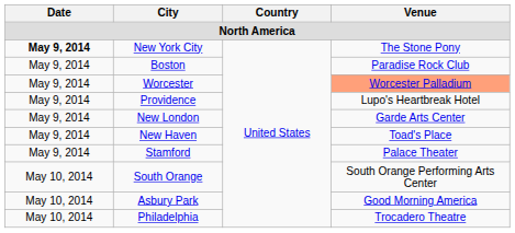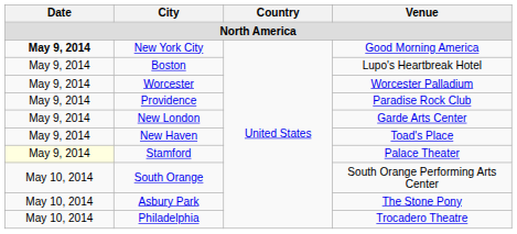 <table class="wikitable" style="text-align:center;">
 <tr>
 <th width="150">Date</th>
 <th width="150">City</th>
 <th width="150">Country</th>
 <th width="250">Venue</th>
 </tr>
 <tr bgcolor="#DDDDDD">
 <td colspan="4"><strong>North America</strong></td>
 </tr>
 <tr>
 <td><strong>May 9, 2014</strong></td>
 <td><a href='#'>New York City</a></td>
 <td rowspan="10"><a href='#'>United States</a></td>
-<td><a href='#'>The Stone Pony</a></td>
+<td><a href='#'>Good Morning America</a></td>
 </tr>
 <tr>
 <td>May 9, 2014</td>
 <td><a href='#'>Boston</a></td>
-<td><a href='#'>Paradise Rock Club</a></td>
+<td>Lupo's Heartbreak Hotel</td>
 </tr>
 <tr>
 <td>May 9, 2014</td>
 <td><a href='#'>Worcester</a></td>
-<td style="background: lightsalmon;"><a href='#'>Worcester Palladium</a></td>
+<td><a href='#'>Worcester Palladium</a></td>
 </tr>
 <tr>
 <td>May 9, 2014</td>
 <td><a href='#'>Providence</a></td>
-<td>Lupo's Heartbreak Hotel</td>
+<td><a href='#'>Paradise Rock Club</a></td>
 </tr>
 <tr>
 <td>May 9, 2014</td>
 <td><a href='#'>New London</a></td>
 <td><a href='#'>Garde Arts Center</a></td>
 </tr>
 <tr>
 <td>May 9, 2014</td>
 <td><a href='#'>New Haven</a></td>
 <td><a href='#'>Toad's Place</a></td>
 </tr>
 <tr>
-<td>May 9, 2014</td>
+<td style="background: lightyellow;">May 9, 2014</td>
 <td><a href='#'>Stamford</a></td>
 <td><a href='#'>Palace Theater</a></td>
 </tr>
 <tr>
 <td>May 10, 2014</td>
 <td><a href='#'>South Orange</a></td>
 <td>South Orange Performing Arts Center</td>
 </tr>
 <tr>
 <td>May 10, 2014</td>
 <td><a href='#'>Asbury Park</a></td>
-<td><a href='#'>Good Morning America</a></td>
+<td><a href='#'>The Stone Pony</a></td>
 </tr>
 <tr>
 <td>May 10, 2014</td>
 <td><a href='#'>Philadelphia</a></td>
 <td><a href='#'>Trocadero Theatre</a></td>
 </tr>
 </table>
